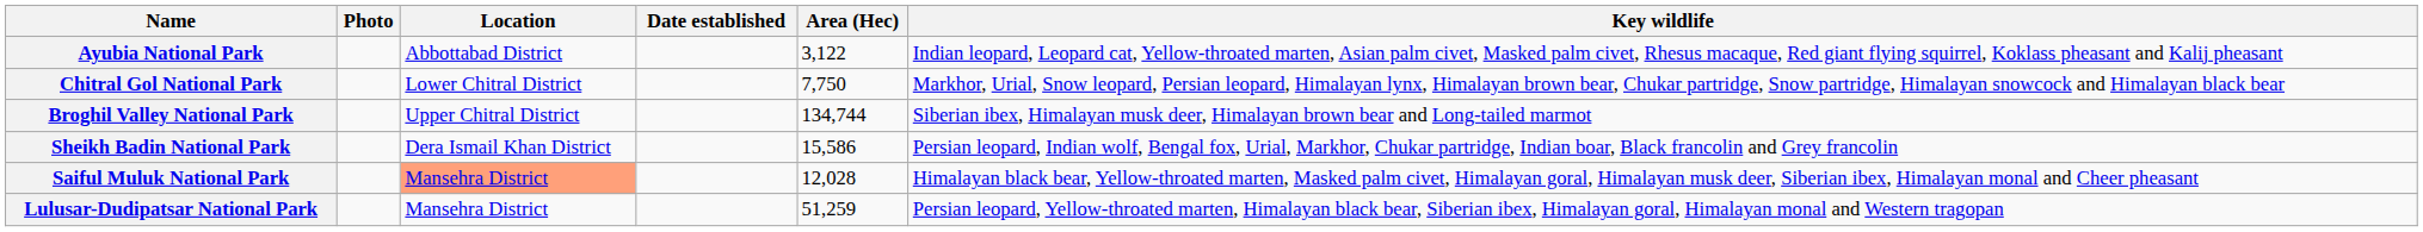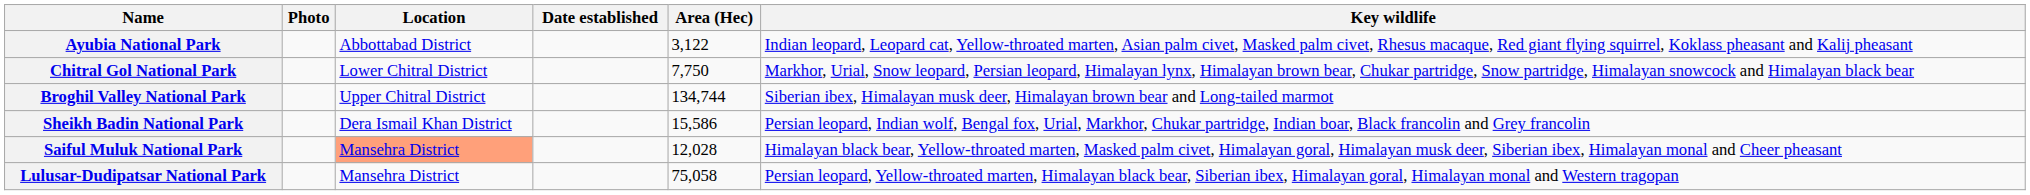 <table class="wikitable sortable plainrowheaders" style="width:98%">
 <tr>
 <th scope="col">Name</th>
 <th scope="col" class="unsortable">Photo</th>
 <th scope="col">Location</th>
 <th scope="col">Date established</th>
 <th scope="col">Area (Hec)</th>
 <th scope="col">Key wildlife</th>
 </tr>
 <tr>
 <th scope="row"><a href='#'>Ayubia National Park</a></th>
 <td></td>
 <td><a href='#'>Abbottabad District</a></td>
 <td></td>
 <td>3,122</td>
 <td><a href='#'>Indian leopard</a>, <a href='#'>Leopard cat</a>, <a href='#'>Yellow-throated marten</a>, <a href='#'>Asian palm civet</a>, <a href='#'>Masked palm civet</a>, <a href='#'>Rhesus macaque</a>, <a href='#'>Red giant flying squirrel</a>, <a href='#'>Koklass pheasant</a> and <a href='#'>Kalij pheasant</a></td>
 </tr>
 <tr>
 <th scope="row"><a href='#'>Chitral Gol National Park</a></th>
 <td></td>
 <td><a href='#'>Lower Chitral District</a></td>
 <td></td>
 <td>7,750</td>
 <td><a href='#'>Markhor</a>, <a href='#'>Urial</a>, <a href='#'>Snow leopard</a>, <a href='#'>Persian leopard</a>, <a href='#'>Himalayan lynx</a>, <a href='#'>Himalayan brown bear</a>, <a href='#'>Chukar partridge</a>, <a href='#'>Snow partridge</a>, <a href='#'>Himalayan snowcock</a> and <a href='#'>Himalayan black bear</a></td>
 </tr>
 <tr>
 <th scope="row"><a href='#'>Broghil Valley National Park</a></th>
 <td></td>
 <td><a href='#'>Upper Chitral District</a></td>
 <td></td>
 <td>134,744</td>
 <td><a href='#'>Siberian ibex</a>, <a href='#'>Himalayan musk deer</a>, <a href='#'>Himalayan brown bear</a> and <a href='#'>Long-tailed marmot</a></td>
 </tr>
 <tr>
 <th scope="row"><a href='#'>Sheikh Badin National Park</a></th>
 <td></td>
 <td><a href='#'>Dera Ismail Khan District</a></td>
 <td></td>
 <td>15,586</td>
 <td><a href='#'>Persian leopard</a>, <a href='#'>Indian wolf</a>, <a href='#'>Bengal fox</a>, <a href='#'>Urial</a>, <a href='#'>Markhor</a>, <a href='#'>Chukar partridge</a>, <a href='#'>Indian boar</a>, <a href='#'>Black francolin</a> and <a href='#'>Grey francolin</a></td>
 </tr>
 <tr>
 <th scope="row"><a href='#'>Saiful Muluk National Park</a></th>
 <td></td>
 <td style="background: lightsalmon;"><a href='#'>Mansehra District</a></td>
 <td></td>
 <td>12,028</td>
 <td><a href='#'>Himalayan black bear</a>, <a href='#'>Yellow-throated marten</a>, <a href='#'>Masked palm civet</a>, <a href='#'>Himalayan goral</a>, <a href='#'>Himalayan musk deer</a>, <a href='#'>Siberian ibex</a>, <a href='#'>Himalayan monal</a> and <a href='#'>Cheer pheasant</a></td>
 </tr>
 <tr>
 <th scope="row"><a href='#'>Lulusar-Dudipatsar National Park</a></th>
 <td></td>
 <td><a href='#'>Mansehra District</a></td>
 <td></td>
-<td>51,259</td>
+<td>75,058</td>
 <td><a href='#'>Persian leopard</a>, <a href='#'>Yellow-throated marten</a>, <a href='#'>Himalayan black bear</a>, <a href='#'>Siberian ibex</a>, <a href='#'>Himalayan goral</a>, <a href='#'>Himalayan monal</a> and <a href='#'>Western tragopan</a></td>
 </tr>
 </table>
